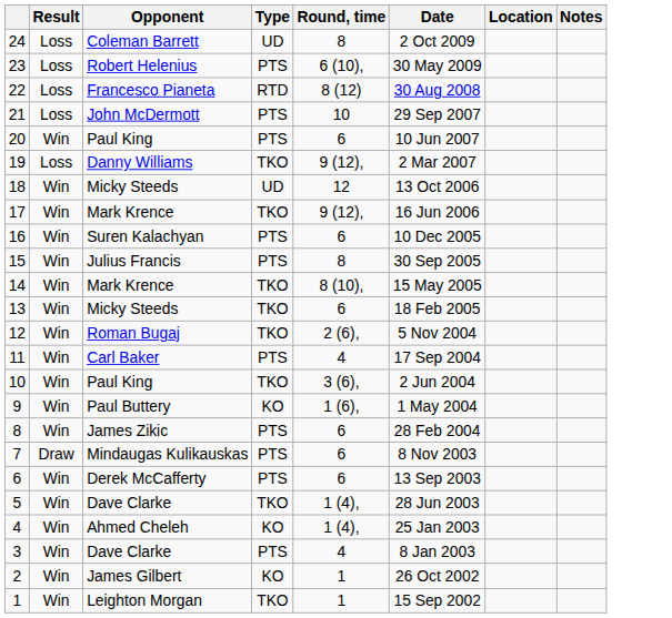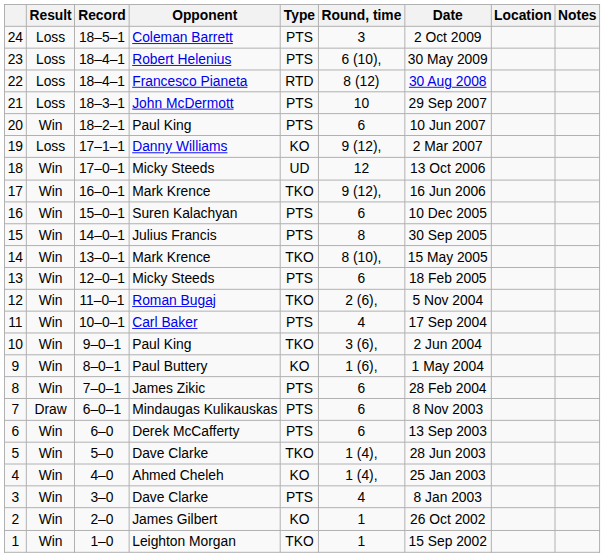 <table class="wikitable" style="text-align:center; font-size:95%">
 <tr>
 <th></th>
 <th>Result</th>
+<th>Record</th>
 <th>Opponent</th>
 <th>Type</th>
 <th>Round, time</th>
 <th>Date</th>
 <th>Location</th>
 <th>Notes</th>
 </tr>
 <tr>
 <td>24</td>
 <td>Loss</td>
+<td>18–5–1</td>
 <td align=left> <a href='#'>Coleman Barrett</a></td>
-<td>UD</td>
-<td>8</td>
+<td>PTS</td>
+<td>3</td>
 <td>2 Oct 2009</td>
 <td align=left></td>
 <td align=left></td>
 </tr>
 <tr>
 <td>23</td>
 <td>Loss</td>
+<td>18–4–1</td>
 <td align=left> <a href='#'>Robert Helenius</a></td>
 <td>PTS</td>
 <td>6 (10), </td>
 <td>30 May 2009</td>
 <td align=left></td>
 <td></td>
 </tr>
 <tr>
 <td>22</td>
 <td>Loss</td>
+<td>18–4–1</td>
 <td align=left> <a href='#'>Francesco Pianeta</a></td>
 <td>RTD</td>
 <td>8 (12)</td>
 <td><a href='#'>30 Aug 2008</a></td>
 <td align=left></td>
 <td align=left></td>
 </tr>
 <tr>
 <td>21</td>
 <td>Loss</td>
+<td>18–3–1</td>
 <td align=left> <a href='#'>John McDermott</a></td>
 <td>PTS</td>
 <td>10</td>
 <td>29 Sep 2007</td>
 <td align=left></td>
 <td></td>
 </tr>
 <tr>
 <td>20</td>
 <td>Win</td>
+<td>18–2–1</td>
 <td align=left> Paul King</td>
 <td>PTS</td>
 <td>6</td>
 <td>10 Jun 2007</td>
 <td align=left></td>
 <td></td>
 </tr>
 <tr>
 <td>19</td>
 <td>Loss</td>
+<td>17–1–1</td>
 <td align=left> <a href='#'>Danny Williams</a></td>
-<td>TKO</td>
+<td>KO</td>
 <td>9 (12), </td>
 <td>2 Mar 2007</td>
 <td align=left></td>
 <td align=left></td>
 </tr>
 <tr>
 <td>18</td>
 <td>Win</td>
+<td>17–0–1</td>
 <td align=left> Micky Steeds</td>
 <td>UD</td>
 <td>12</td>
 <td>13 Oct 2006</td>
 <td align=left></td>
 <td align=left></td>
 </tr>
 <tr>
 <td>17</td>
 <td>Win</td>
+<td>16–0–1</td>
 <td align=left> Mark Krence</td>
 <td>TKO</td>
 <td>9 (12), </td>
 <td>16 Jun 2006</td>
 <td align=left></td>
 <td align=left></td>
 </tr>
 <tr>
 <td>16</td>
 <td>Win</td>
+<td>15–0–1</td>
 <td align=left> Suren Kalachyan</td>
 <td>PTS</td>
 <td>6</td>
 <td>10 Dec 2005</td>
 <td align=left></td>
 <td></td>
 </tr>
 <tr>
 <td>15</td>
 <td>Win</td>
+<td>14–0–1</td>
 <td align=left> Julius Francis</td>
 <td>PTS</td>
 <td>8</td>
 <td>30 Sep 2005</td>
 <td align=left></td>
 <td></td>
 </tr>
 <tr>
 <td>14</td>
 <td>Win</td>
+<td>13–0–1</td>
 <td align=left> Mark Krence</td>
 <td>TKO</td>
 <td>8 (10), </td>
 <td>15 May 2005</td>
 <td align=left></td>
 <td></td>
 </tr>
 <tr>
 <td>13</td>
 <td>Win</td>
+<td>12–0–1</td>
 <td align=left> Micky Steeds</td>
-<td>TKO</td>
+<td>PTS</td>
 <td>6</td>
 <td>18 Feb 2005</td>
 <td align=left></td>
 <td></td>
 </tr>
 <tr>
 <td>12</td>
 <td>Win</td>
+<td>11–0–1</td>
 <td align=left> <a href='#'>Roman Bugaj</a></td>
 <td>TKO</td>
 <td>2 (6), </td>
 <td>5 Nov 2004</td>
 <td align=left></td>
 <td></td>
 </tr>
 <tr>
 <td>11</td>
 <td>Win</td>
+<td>10–0–1</td>
 <td align=left> <a href='#'>Carl Baker</a></td>
 <td>PTS</td>
 <td>4</td>
 <td>17 Sep 2004</td>
 <td align=left></td>
 <td></td>
 </tr>
 <tr>
 <td>10</td>
 <td>Win</td>
+<td>9–0–1</td>
 <td align=left> Paul King</td>
 <td>TKO</td>
 <td>3 (6), </td>
 <td>2 Jun 2004</td>
 <td align=left></td>
 <td></td>
 </tr>
 <tr>
 <td>9</td>
 <td>Win</td>
+<td>8–0–1</td>
 <td align=left> Paul Buttery</td>
 <td>KO</td>
 <td>1 (6), </td>
 <td>1 May 2004</td>
 <td align=left></td>
 <td></td>
 </tr>
 <tr>
 <td>8</td>
 <td>Win</td>
+<td>7–0–1</td>
 <td align=left> James Zikic</td>
 <td>PTS</td>
 <td>6</td>
 <td>28 Feb 2004</td>
 <td align=left></td>
 <td></td>
 </tr>
 <tr>
 <td>7</td>
 <td>Draw</td>
+<td>6–0–1</td>
 <td align=left> Mindaugas Kulikauskas</td>
 <td>PTS</td>
 <td>6</td>
 <td>8 Nov 2003</td>
 <td align=left></td>
 <td></td>
 </tr>
 <tr>
 <td>6</td>
 <td>Win</td>
+<td>6–0</td>
 <td align=left> Derek McCafferty</td>
 <td>PTS</td>
 <td>6</td>
 <td>13 Sep 2003</td>
 <td align=left></td>
 <td></td>
 </tr>
 <tr>
 <td>5</td>
 <td>Win</td>
+<td>5–0</td>
 <td align=left> Dave Clarke</td>
 <td>TKO</td>
 <td>1 (4), </td>
 <td>28 Jun 2003</td>
 <td align=left></td>
 <td></td>
 </tr>
 <tr>
 <td>4</td>
 <td>Win</td>
+<td>4–0</td>
 <td align=left> Ahmed Cheleh</td>
 <td>KO</td>
 <td>1 (4), </td>
 <td>25 Jan 2003</td>
 <td align=left></td>
 <td></td>
 </tr>
 <tr>
 <td>3</td>
 <td>Win</td>
+<td>3–0</td>
 <td align=left> Dave Clarke</td>
 <td>PTS</td>
 <td>4</td>
 <td>8 Jan 2003</td>
 <td align=left></td>
 <td></td>
 </tr>
 <tr>
 <td>2</td>
 <td>Win</td>
+<td>2–0</td>
 <td align=left> James Gilbert</td>
 <td>KO</td>
 <td>1</td>
 <td>26 Oct 2002</td>
 <td align=left></td>
 <td></td>
 </tr>
 <tr>
 <td>1</td>
 <td>Win</td>
+<td>1–0</td>
 <td align=left> Leighton Morgan</td>
 <td>TKO</td>
 <td>1</td>
 <td>15 Sep 2002</td>
 <td align=left></td>
 <td></td>
 </tr>
 </table>
